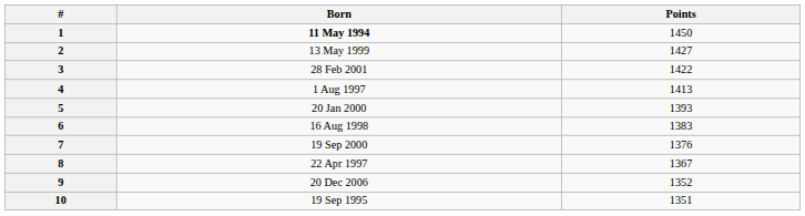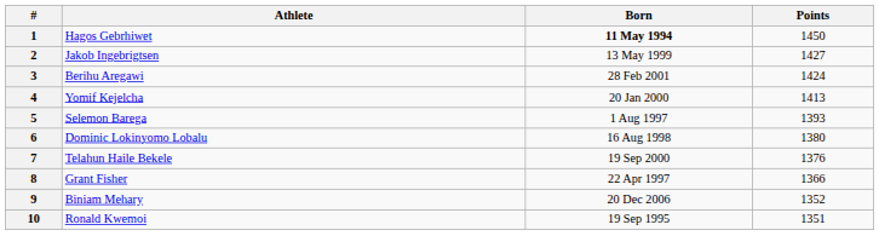 <table class="wikitable" width=80% style="font-size:90%; text-align:center;">
 <tr>
 <th>#</th>
+<th>Athlete</th>
 <th>Born</th>
 <th>Points</th>
 </tr>
 <tr>
 <th>1</th>
+<td align=left> <a href='#'>Hagos Gebrhiwet</a></td>
 <td><strong>11 May 1994</strong></td>
 <td>1450</td>
 </tr>
 <tr>
 <th>2</th>
+<td align=left> <a href='#'>Jakob Ingebrigtsen</a></td>
 <td>13 May 1999</td>
 <td>1427</td>
 </tr>
 <tr>
 <th>3</th>
+<td align=left> <a href='#'>Berihu Aregawi</a></td>
 <td>28 Feb 2001</td>
-<td>1422</td>
+<td>1424</td>
 </tr>
 <tr>
 <th>4</th>
-<td>1 Aug 1997</td>
+<td align=left> <a href='#'>Yomif Kejelcha</a></td>
+<td>20 Jan 2000</td>
 <td>1413</td>
 </tr>
 <tr>
 <th>5</th>
-<td>20 Jan 2000</td>
+<td align=left> <a href='#'>Selemon Barega</a></td>
+<td>1 Aug 1997</td>
 <td>1393</td>
 </tr>
 <tr>
 <th>6</th>
+<td align=left> <a href='#'>Dominic Lokinyomo Lobalu</a></td>
 <td>16 Aug 1998</td>
-<td>1383</td>
+<td>1380</td>
 </tr>
 <tr>
 <th>7</th>
+<td align=left> <a href='#'>Telahun Haile Bekele</a></td>
 <td>19 Sep 2000</td>
 <td>1376</td>
 </tr>
 <tr>
 <th>8</th>
+<td align=left> <a href='#'>Grant Fisher</a></td>
 <td>22 Apr 1997</td>
-<td>1367</td>
+<td>1366</td>
 </tr>
 <tr>
 <th>9</th>
+<td align=left> <a href='#'>Biniam Mehary</a></td>
 <td>20 Dec 2006</td>
 <td>1352</td>
 </tr>
 <tr>
 <th>10</th>
+<td align=left> <a href='#'>Ronald Kwemoi</a></td>
 <td>19 Sep 1995</td>
 <td>1351</td>
 </tr>
 </table>
